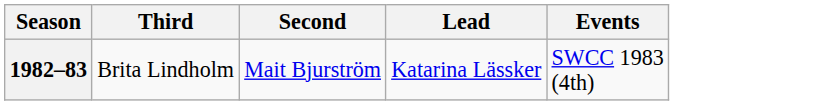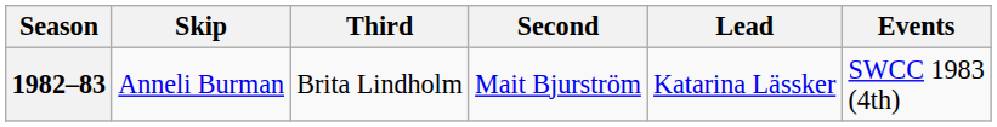 <table class="wikitable">
 <tr>
 <th scope="col">Season</th>
+<th scope="col">Skip</th>
 <th scope="col">Third</th>
 <th scope="col">Second</th>
 <th scope="col">Lead</th>
 <th scope="col">Events</th>
 </tr>
 <tr>
 <th scope="row">1982–83</th>
+<td><a href='#'>Anneli Burman</a></td>
 <td>Brita Lindholm</td>
 <td><a href='#'>Mait Bjurström</a></td>
 <td><a href='#'>Katarina Lässker</a></td>
 <td><a href='#'>SWCC</a> 1983 <br> (4th)</td>
 </tr>
 </table>
